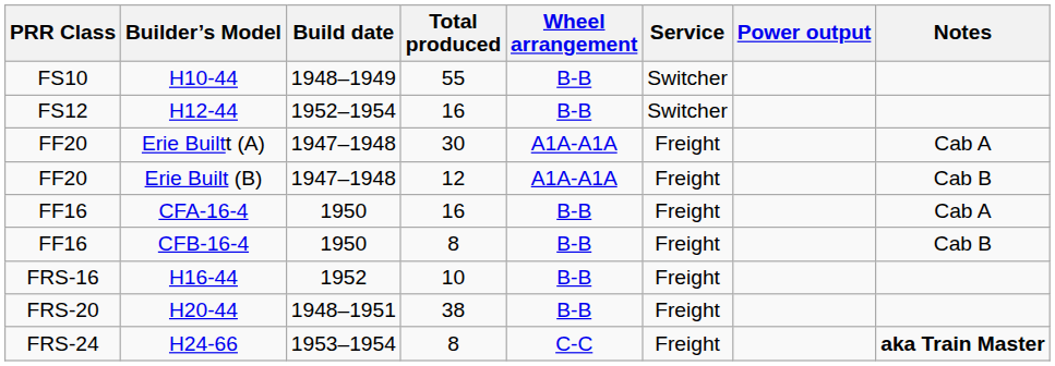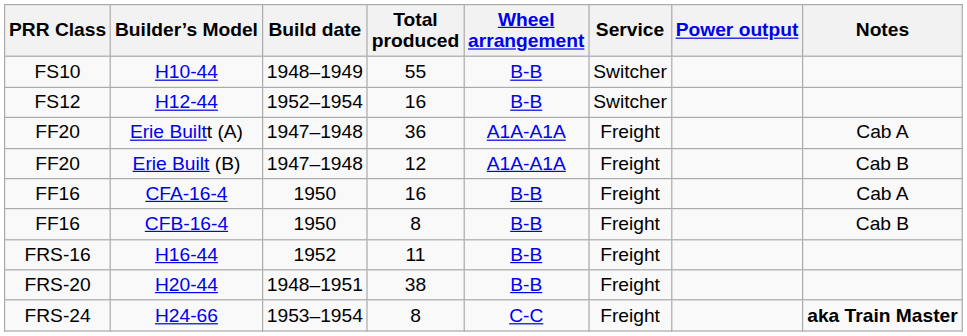 <table class="wikitable sortable">
 <tr>
 <th>PRR Class</th>
 <th>Builder’s Model</th>
 <th>Build date</th>
 <th>Total<br>produced</th>
 <th><a href='#'>Wheel<br>arrangement</a></th>
 <th>Service</th>
 <th><a href='#'>Power output</a></th>
 <th class="unsortable">Notes</th>
 </tr>
 <tr style=text-align:center>
 <td>FS10</td>
 <td><a href='#'>H10-44</a></td>
 <td>1948–1949</td>
 <td>55</td>
 <td><a href='#'>B-B</a></td>
 <td>Switcher</td>
 <td></td>
 <td></td>
 </tr>
 <tr style=text-align:center>
 <td>FS12</td>
 <td><a href='#'>H12-44</a></td>
 <td>1952–1954</td>
 <td>16</td>
 <td><a href='#'>B-B</a></td>
 <td>Switcher</td>
 <td></td>
 <td></td>
 </tr>
 <tr style=text-align:center>
 <td>FF20</td>
 <td><a href='#'>Erie Built</a>t (A)</td>
 <td>1947–1948</td>
-<td>30</td>
+<td>36</td>
 <td><a href='#'>A1A-A1A</a></td>
 <td>Freight</td>
 <td></td>
 <td>Cab A</td>
 </tr>
 <tr style=text-align:center>
 <td>FF20</td>
 <td><a href='#'>Erie Built</a> (B)</td>
 <td>1947–1948</td>
 <td>12</td>
 <td><a href='#'>A1A-A1A</a></td>
 <td>Freight</td>
 <td></td>
 <td>Cab B</td>
 </tr>
 <tr style=text-align:center>
 <td>FF16</td>
 <td><a href='#'>CFA-16-4</a></td>
 <td>1950</td>
 <td>16</td>
 <td><a href='#'>B-B</a></td>
 <td>Freight</td>
 <td></td>
 <td>Cab A</td>
 </tr>
 <tr style=text-align:center>
 <td>FF16</td>
 <td><a href='#'>CFB-16-4</a></td>
 <td>1950</td>
 <td>8</td>
 <td><a href='#'>B-B</a></td>
 <td>Freight</td>
 <td></td>
 <td>Cab B</td>
 </tr>
 <tr style=text-align:center>
 <td>FRS-16</td>
 <td><a href='#'>H16-44</a></td>
 <td>1952</td>
-<td>10</td>
+<td>11</td>
 <td><a href='#'>B-B</a></td>
 <td>Freight</td>
 <td></td>
 <td></td>
 </tr>
 <tr style=text-align:center>
 <td>FRS-20</td>
 <td><a href='#'>H20-44</a></td>
 <td>1948–1951</td>
 <td>38</td>
 <td><a href='#'>B-B</a></td>
 <td>Freight</td>
 <td></td>
 <td></td>
 </tr>
 <tr style=text-align:center>
 <td>FRS-24</td>
 <td><a href='#'>H24-66</a></td>
 <td>1953–1954</td>
 <td>8</td>
 <td><a href='#'>C-C</a></td>
 <td>Freight</td>
 <td></td>
 <td><strong>aka Train Master</strong></td>
 </tr>
 </table>
